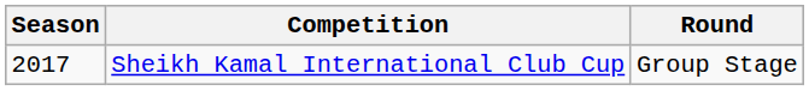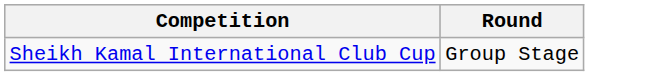 <table class="wikitable">
 <tr>
-<th>Season</th>
 <th>Competition</th>
 <th>Round</th>
 </tr>
 <tr>
-<td rowspan="1">2017</td>
 <td rowspan="1"><a href='#'>Sheikh Kamal International Club Cup</a></td>
 <td rowspan="1">Group Stage</td>
 </tr>
 </table>
